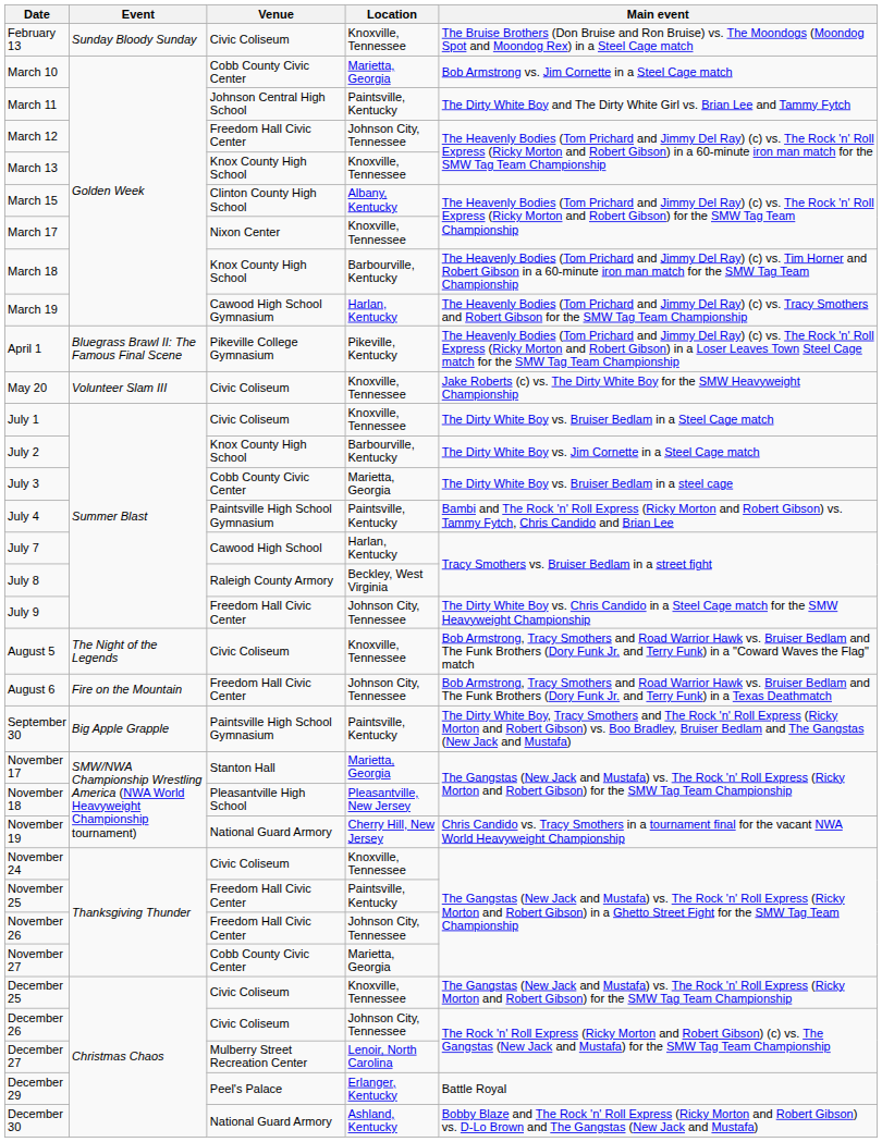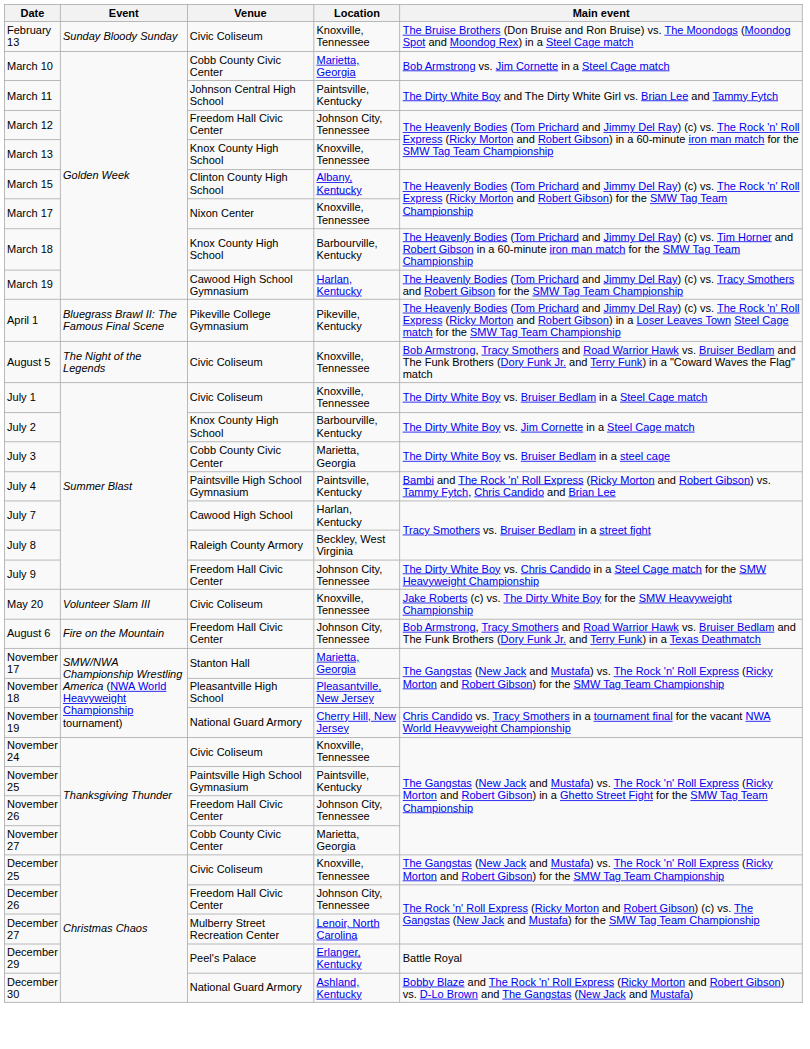 <table class="sortable wikitable succession-box" style="font-size:85%;">
 <tr>
 <th scope="col" width="10">Date</th>
 <th scope="col" width="150">Event</th>
 <th scope="col" width="150">Venue</th>
 <th scope="col" width="100">Location</th>
 <th scope="col" width="490">Main event</th>
 </tr>
 <tr>
 <td>February 13</td>
 <td><em>Sunday Bloody Sunday</em></td>
 <td>Civic Coliseum</td>
 <td>Knoxville, Tennessee</td>
 <td><a href='#'>The Bruise Brothers</a> (Don Bruise and Ron Bruise) vs. <a href='#'>The Moondogs</a> (<a href='#'>Moondog Spot</a> and <a href='#'>Moondog Rex</a>) in a <a href='#'>Steel Cage match</a></td>
 </tr>
 <tr>
 <td>March 10</td>
 <td rowspan=8><em>Golden Week</em></td>
 <td>Cobb County Civic Center</td>
 <td><a href='#'>Marietta, Georgia</a></td>
 <td><a href='#'>Bob Armstrong</a> vs. <a href='#'>Jim Cornette</a> in a <a href='#'>Steel Cage match</a></td>
 </tr>
 <tr>
 <td>March 11</td>
 <td>Johnson Central High School</td>
 <td>Paintsville, Kentucky</td>
 <td><a href='#'>The Dirty White Boy</a> and The Dirty White Girl vs. <a href='#'>Brian Lee</a> and <a href='#'>Tammy Fytch</a></td>
 </tr>
 <tr>
 <td>March 12</td>
 <td>Freedom Hall Civic Center</td>
 <td>Johnson City, Tennessee</td>
 <td rowspan=2><a href='#'>The Heavenly Bodies</a> (<a href='#'>Tom Prichard</a> and <a href='#'>Jimmy Del Ray</a>) (c) vs. <a href='#'>The Rock 'n' Roll Express</a> (<a href='#'>Ricky Morton</a> and <a href='#'>Robert Gibson</a>) in a 60-minute <a href='#'>iron man match</a> for the <a href='#'>SMW Tag Team Championship</a></td>
 </tr>
 <tr>
 <td>March 13</td>
 <td>Knox County High School</td>
 <td>Knoxville, Tennessee</td>
 </tr>
 <tr>
 <td>March 15</td>
 <td>Clinton County High School</td>
 <td><a href='#'>Albany, Kentucky</a></td>
 <td rowspan=2><a href='#'>The Heavenly Bodies</a> (<a href='#'>Tom Prichard</a> and <a href='#'>Jimmy Del Ray</a>) (c) vs. <a href='#'>The Rock 'n' Roll Express</a> (<a href='#'>Ricky Morton</a> and <a href='#'>Robert Gibson</a>) for the <a href='#'>SMW Tag Team Championship</a></td>
 </tr>
 <tr>
 <td>March 17</td>
 <td>Nixon Center</td>
 <td>Knoxville, Tennessee</td>
 </tr>
 <tr>
 <td>March 18</td>
 <td>Knox County High School</td>
 <td>Barbourville, Kentucky</td>
 <td><a href='#'>The Heavenly Bodies</a> (<a href='#'>Tom Prichard</a> and <a href='#'>Jimmy Del Ray</a>) (c) vs. <a href='#'>Tim Horner</a> and <a href='#'>Robert Gibson</a> in a 60-minute <a href='#'>iron man match</a> for the <a href='#'>SMW Tag Team Championship</a></td>
 </tr>
 <tr>
 <td>March 19</td>
 <td>Cawood High School Gymnasium</td>
 <td><a href='#'>Harlan, Kentucky</a></td>
 <td><a href='#'>The Heavenly Bodies</a> (<a href='#'>Tom Prichard</a> and <a href='#'>Jimmy Del Ray</a>) (c) vs. <a href='#'>Tracy Smothers</a> and <a href='#'>Robert Gibson</a> for the <a href='#'>SMW Tag Team Championship</a></td>
 </tr>
 <tr>
 <td>April 1</td>
 <td><em>Bluegrass Brawl II: The Famous Final Scene</em></td>
 <td>Pikeville College Gymnasium</td>
 <td>Pikeville, Kentucky</td>
 <td><a href='#'>The Heavenly Bodies</a> (<a href='#'>Tom Prichard</a> and <a href='#'>Jimmy Del Ray</a>) (c) vs. <a href='#'>The Rock 'n' Roll Express</a> (<a href='#'>Ricky Morton</a> and <a href='#'>Robert Gibson</a>) in a <a href='#'>Loser Leaves Town</a> <a href='#'>Steel Cage match</a> for the <a href='#'>SMW Tag Team Championship</a></td>
 </tr>
 <tr>
-<td>May 20</td>
-<td><em>Volunteer Slam III</em></td>
+<td>August 5</td>
+<td><em>The Night of the Legends</em></td>
 <td>Civic Coliseum</td>
 <td>Knoxville, Tennessee</td>
-<td><a href='#'>Jake Roberts</a> (c) vs. <a href='#'>The Dirty White Boy</a> for the <a href='#'>SMW Heavyweight Championship</a></td>
+<td><a href='#'>Bob Armstrong</a>, <a href='#'>Tracy Smothers</a> and <a href='#'>Road Warrior Hawk</a> vs. <a href='#'>Bruiser Bedlam</a> and The Funk Brothers (<a href='#'>Dory Funk Jr.</a> and <a href='#'>Terry Funk</a>) in a "Coward Waves the Flag" match</td>
 </tr>
 <tr>
 <td>July 1</td>
 <td rowspan=7><em>Summer Blast</em></td>
 <td>Civic Coliseum</td>
 <td>Knoxville, Tennessee</td>
 <td><a href='#'>The Dirty White Boy</a> vs. <a href='#'>Bruiser Bedlam</a> in a <a href='#'>Steel Cage match</a></td>
 </tr>
 <tr>
 <td>July 2</td>
 <td>Knox County High School</td>
 <td>Barbourville, Kentucky</td>
 <td><a href='#'>The Dirty White Boy</a> vs. <a href='#'>Jim Cornette</a> in a <a href='#'>Steel Cage match</a></td>
 </tr>
 <tr>
 <td>July 3</td>
 <td>Cobb County Civic Center</td>
 <td>Marietta, Georgia</td>
 <td><a href='#'>The Dirty White Boy</a> vs. <a href='#'>Bruiser Bedlam</a> in a <a href='#'>steel cage</a></td>
 </tr>
 <tr>
 <td>July 4</td>
 <td>Paintsville High School Gymnasium</td>
 <td>Paintsville, Kentucky</td>
 <td><a href='#'>Bambi</a> and <a href='#'>The Rock 'n' Roll Express</a> (<a href='#'>Ricky Morton</a> and <a href='#'>Robert Gibson</a>) vs. <a href='#'>Tammy Fytch</a>, <a href='#'>Chris Candido</a> and <a href='#'>Brian Lee</a></td>
 </tr>
 <tr>
 <td>July 7</td>
 <td>Cawood High School</td>
 <td>Harlan, Kentucky</td>
 <td rowspan=2><a href='#'>Tracy Smothers</a> vs. <a href='#'>Bruiser Bedlam</a> in a <a href='#'>street fight</a></td>
 </tr>
 <tr>
 <td>July 8</td>
 <td>Raleigh County Armory</td>
 <td>Beckley, West Virginia</td>
 </tr>
 <tr>
 <td>July 9</td>
 <td>Freedom Hall Civic Center</td>
 <td>Johnson City, Tennessee</td>
 <td><a href='#'>The Dirty White Boy</a> vs. <a href='#'>Chris Candido</a> in a <a href='#'>Steel Cage match</a> for the <a href='#'>SMW Heavyweight Championship</a></td>
 </tr>
 <tr>
-<td>August 5</td>
-<td><em>The Night of the Legends</em></td>
+<td>May 20</td>
+<td><em>Volunteer Slam III</em></td>
 <td>Civic Coliseum</td>
 <td>Knoxville, Tennessee</td>
-<td><a href='#'>Bob Armstrong</a>, <a href='#'>Tracy Smothers</a> and <a href='#'>Road Warrior Hawk</a> vs. <a href='#'>Bruiser Bedlam</a> and The Funk Brothers (<a href='#'>Dory Funk Jr.</a> and <a href='#'>Terry Funk</a>) in a "Coward Waves the Flag" match</td>
+<td><a href='#'>Jake Roberts</a> (c) vs. <a href='#'>The Dirty White Boy</a> for the <a href='#'>SMW Heavyweight Championship</a></td>
 </tr>
 <tr>
 <td>August 6</td>
 <td><em>Fire on the Mountain</em></td>
 <td>Freedom Hall Civic Center</td>
 <td>Johnson City, Tennessee</td>
 <td><a href='#'>Bob Armstrong</a>, <a href='#'>Tracy Smothers</a> and <a href='#'>Road Warrior Hawk</a> vs. <a href='#'>Bruiser Bedlam</a> and The Funk Brothers (<a href='#'>Dory Funk Jr.</a> and <a href='#'>Terry Funk</a>) in a <a href='#'>Texas Deathmatch</a></td>
-</tr>
-<tr>
-<td>September 30</td>
-<td><em>Big Apple Grapple</em></td>
-<td>Paintsville High School Gymnasium</td>
-<td>Paintsville, Kentucky</td>
-<td><a href='#'>The Dirty White Boy</a>, <a href='#'>Tracy Smothers</a> and <a href='#'>The Rock 'n' Roll Express</a> (<a href='#'>Ricky Morton</a> and <a href='#'>Robert Gibson</a>) vs. <a href='#'>Boo Bradley</a>, <a href='#'>Bruiser Bedlam</a> and <a href='#'>The Gangstas</a> (<a href='#'>New Jack</a> and <a href='#'>Mustafa</a>)</td>
 </tr>
 <tr>
 <td>November 17</td>
 <td rowspan=3><em>SMW/NWA Championship Wrestling America</em> (<a href='#'>NWA World Heavyweight Championship</a> tournament)</td>
 <td>Stanton Hall</td>
 <td><a href='#'>Marietta, Georgia</a></td>
 <td rowspan=2><a href='#'>The Gangstas</a> (<a href='#'>New Jack</a> and <a href='#'>Mustafa</a>) vs. <a href='#'>The Rock 'n' Roll Express</a> (<a href='#'>Ricky Morton</a> and <a href='#'>Robert Gibson</a>) for the <a href='#'>SMW Tag Team Championship</a></td>
 </tr>
 <tr>
 <td>November 18</td>
 <td>Pleasantville High School</td>
 <td><a href='#'>Pleasantville, New Jersey</a></td>
 </tr>
 <tr>
 <td>November 19</td>
 <td>National Guard Armory</td>
 <td><a href='#'>Cherry Hill, New Jersey</a></td>
 <td><a href='#'>Chris Candido</a> vs. <a href='#'>Tracy Smothers</a> in a <a href='#'>tournament final</a> for the vacant <a href='#'>NWA World Heavyweight Championship</a></td>
 </tr>
 <tr>
 <td>November 24</td>
 <td rowspan=4><em>Thanksgiving Thunder</em></td>
 <td>Civic Coliseum</td>
 <td>Knoxville, Tennessee</td>
 <td rowspan=4><a href='#'>The Gangstas</a> (<a href='#'>New Jack</a> and <a href='#'>Mustafa</a>) vs. <a href='#'>The Rock 'n' Roll Express</a> (<a href='#'>Ricky Morton</a> and <a href='#'>Robert Gibson</a>) in a <a href='#'>Ghetto Street Fight</a> for the <a href='#'>SMW Tag Team Championship</a></td>
 </tr>
 <tr>
 <td>November 25</td>
-<td>Freedom Hall Civic Center</td>
+<td>Paintsville High School Gymnasium</td>
 <td>Paintsville, Kentucky</td>
 </tr>
 <tr>
 <td>November 26</td>
 <td>Freedom Hall Civic Center</td>
 <td>Johnson City, Tennessee</td>
 </tr>
 <tr>
 <td>November 27</td>
 <td>Cobb County Civic Center</td>
 <td>Marietta, Georgia</td>
 </tr>
 <tr>
 <td>December 25</td>
 <td rowspan=5><em>Christmas Chaos</em></td>
 <td>Civic Coliseum</td>
 <td>Knoxville, Tennessee</td>
 <td><a href='#'>The Gangstas</a> (<a href='#'>New Jack</a> and <a href='#'>Mustafa</a>) vs. <a href='#'>The Rock 'n' Roll Express</a> (<a href='#'>Ricky Morton</a> and <a href='#'>Robert Gibson</a>) for the <a href='#'>SMW Tag Team Championship</a></td>
 </tr>
 <tr>
 <td>December 26</td>
-<td>Civic Coliseum</td>
+<td>Freedom Hall Civic Center</td>
 <td>Johnson City, Tennessee</td>
 <td rowspan=2><a href='#'>The Rock 'n' Roll Express</a> (<a href='#'>Ricky Morton</a> and <a href='#'>Robert Gibson</a>) (c) vs. <a href='#'>The Gangstas</a> (<a href='#'>New Jack</a> and <a href='#'>Mustafa</a>) for the <a href='#'>SMW Tag Team Championship</a></td>
 </tr>
 <tr>
 <td>December 27</td>
 <td>Mulberry Street Recreation Center</td>
 <td><a href='#'>Lenoir, North Carolina</a></td>
 </tr>
 <tr>
 <td>December 29</td>
 <td>Peel's Palace</td>
 <td><a href='#'>Erlanger, Kentucky</a></td>
 <td>Battle Royal</td>
 </tr>
 <tr>
 <td>December 30</td>
 <td>National Guard Armory</td>
 <td><a href='#'>Ashland, Kentucky</a></td>
 <td><a href='#'>Bobby Blaze</a> and <a href='#'>The Rock 'n' Roll Express</a> (<a href='#'>Ricky Morton</a> and <a href='#'>Robert Gibson</a>) vs. <a href='#'>D-Lo Brown</a> and <a href='#'>The Gangstas</a> (<a href='#'>New Jack</a> and <a href='#'>Mustafa</a>)</td>
 </tr>
 </table>
